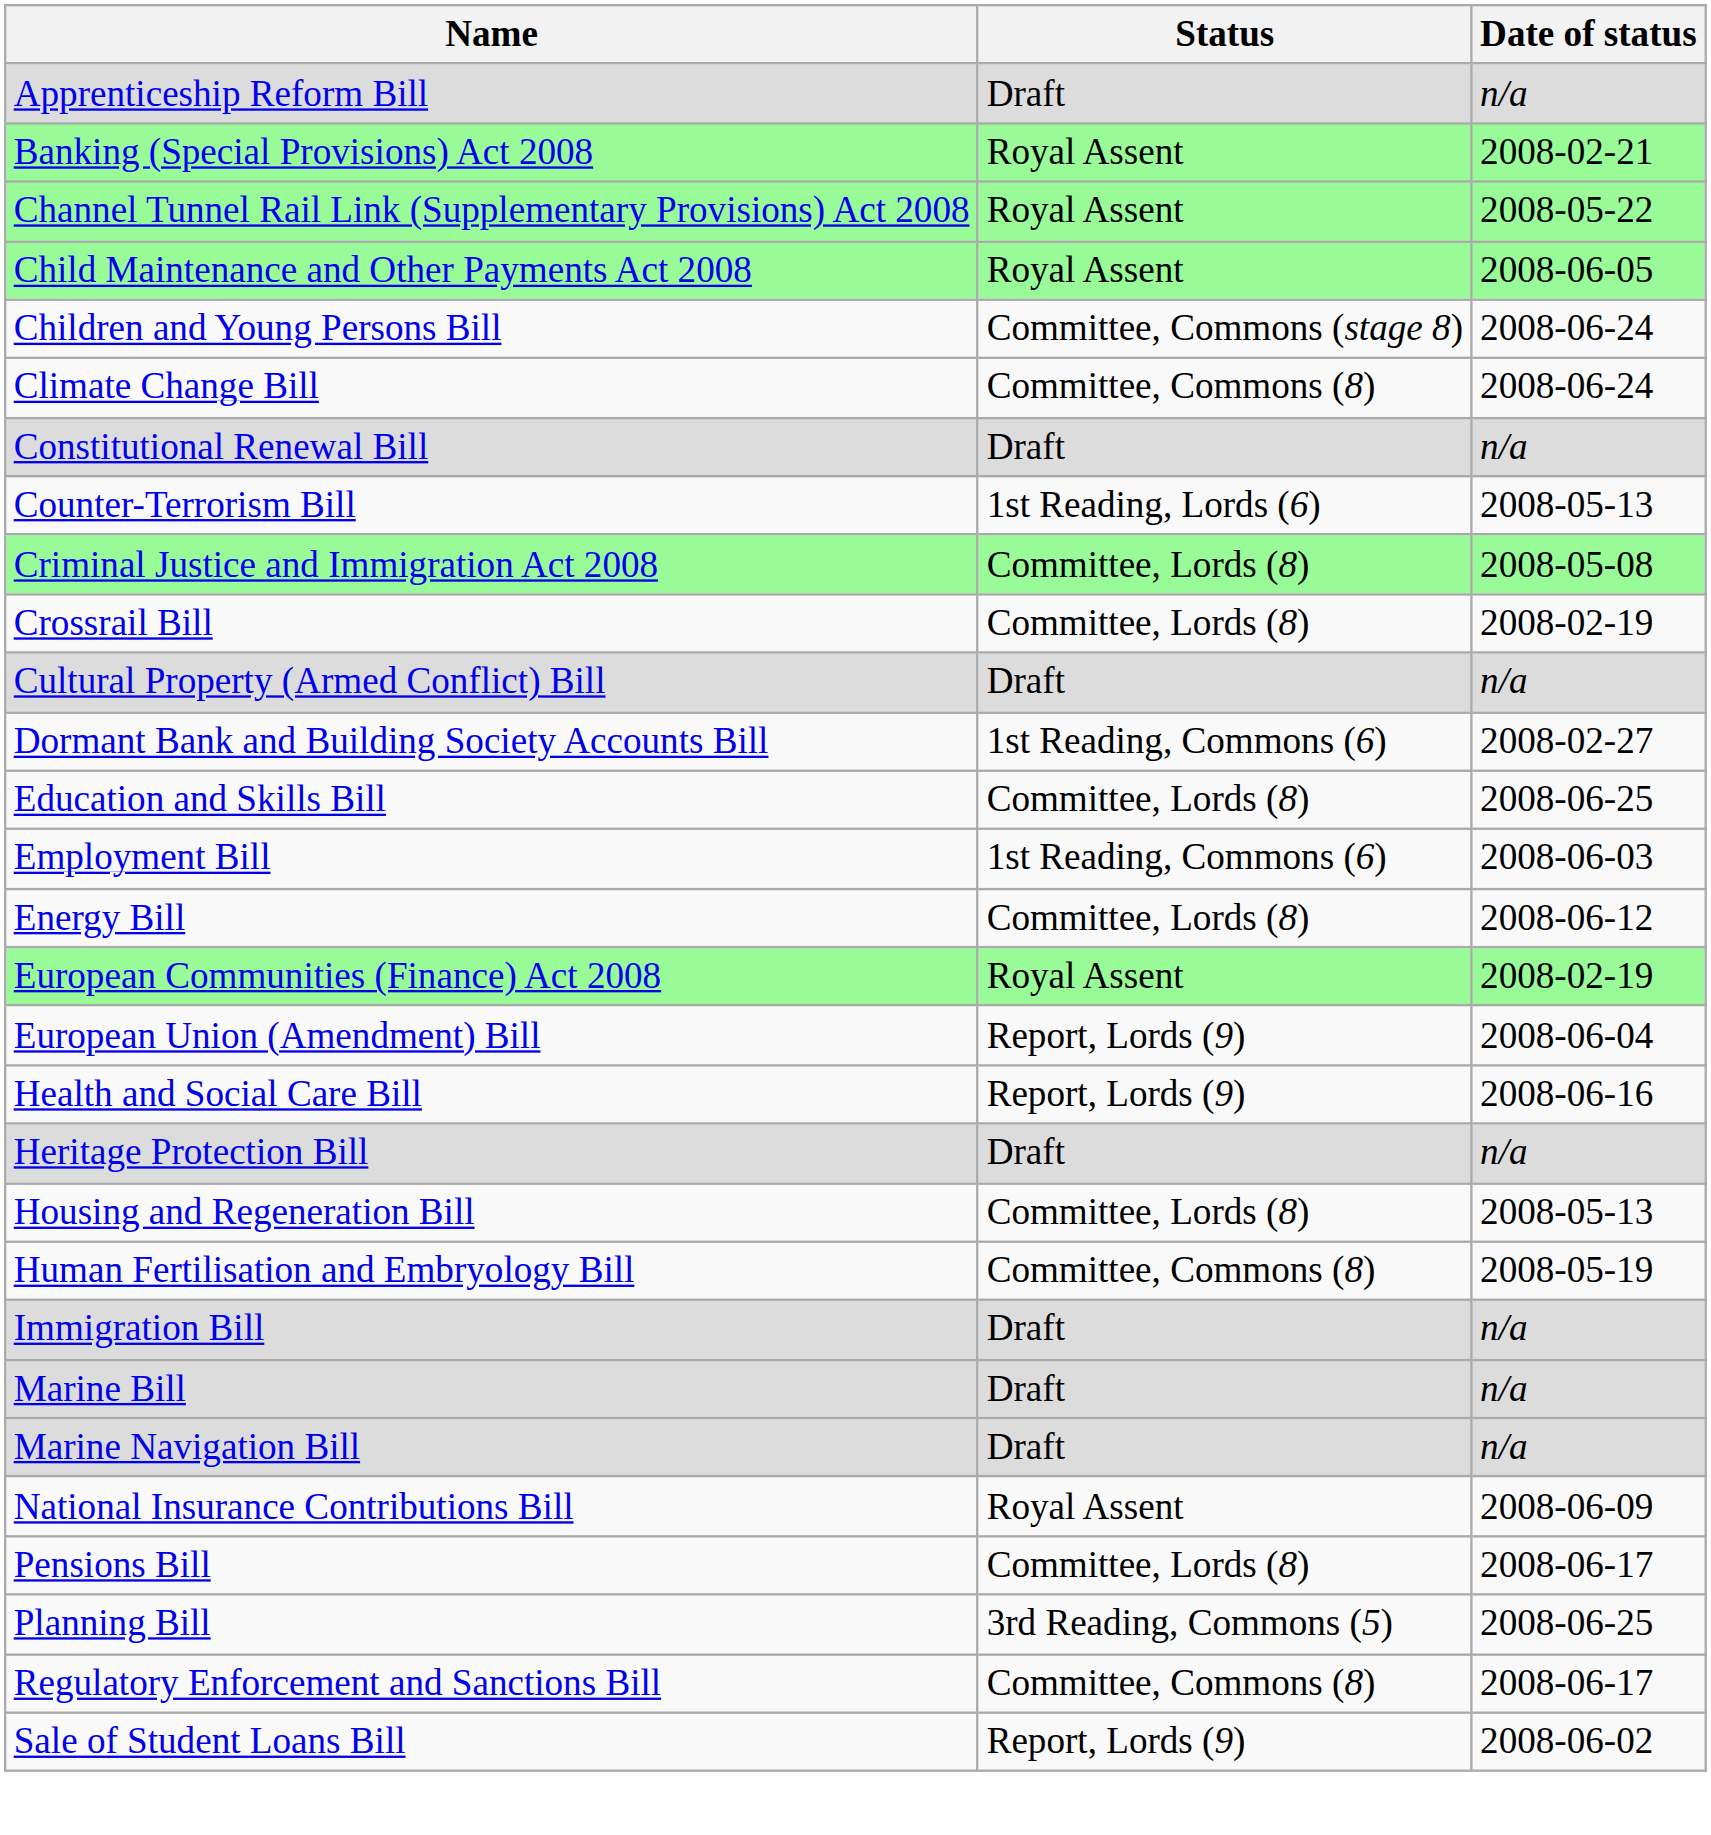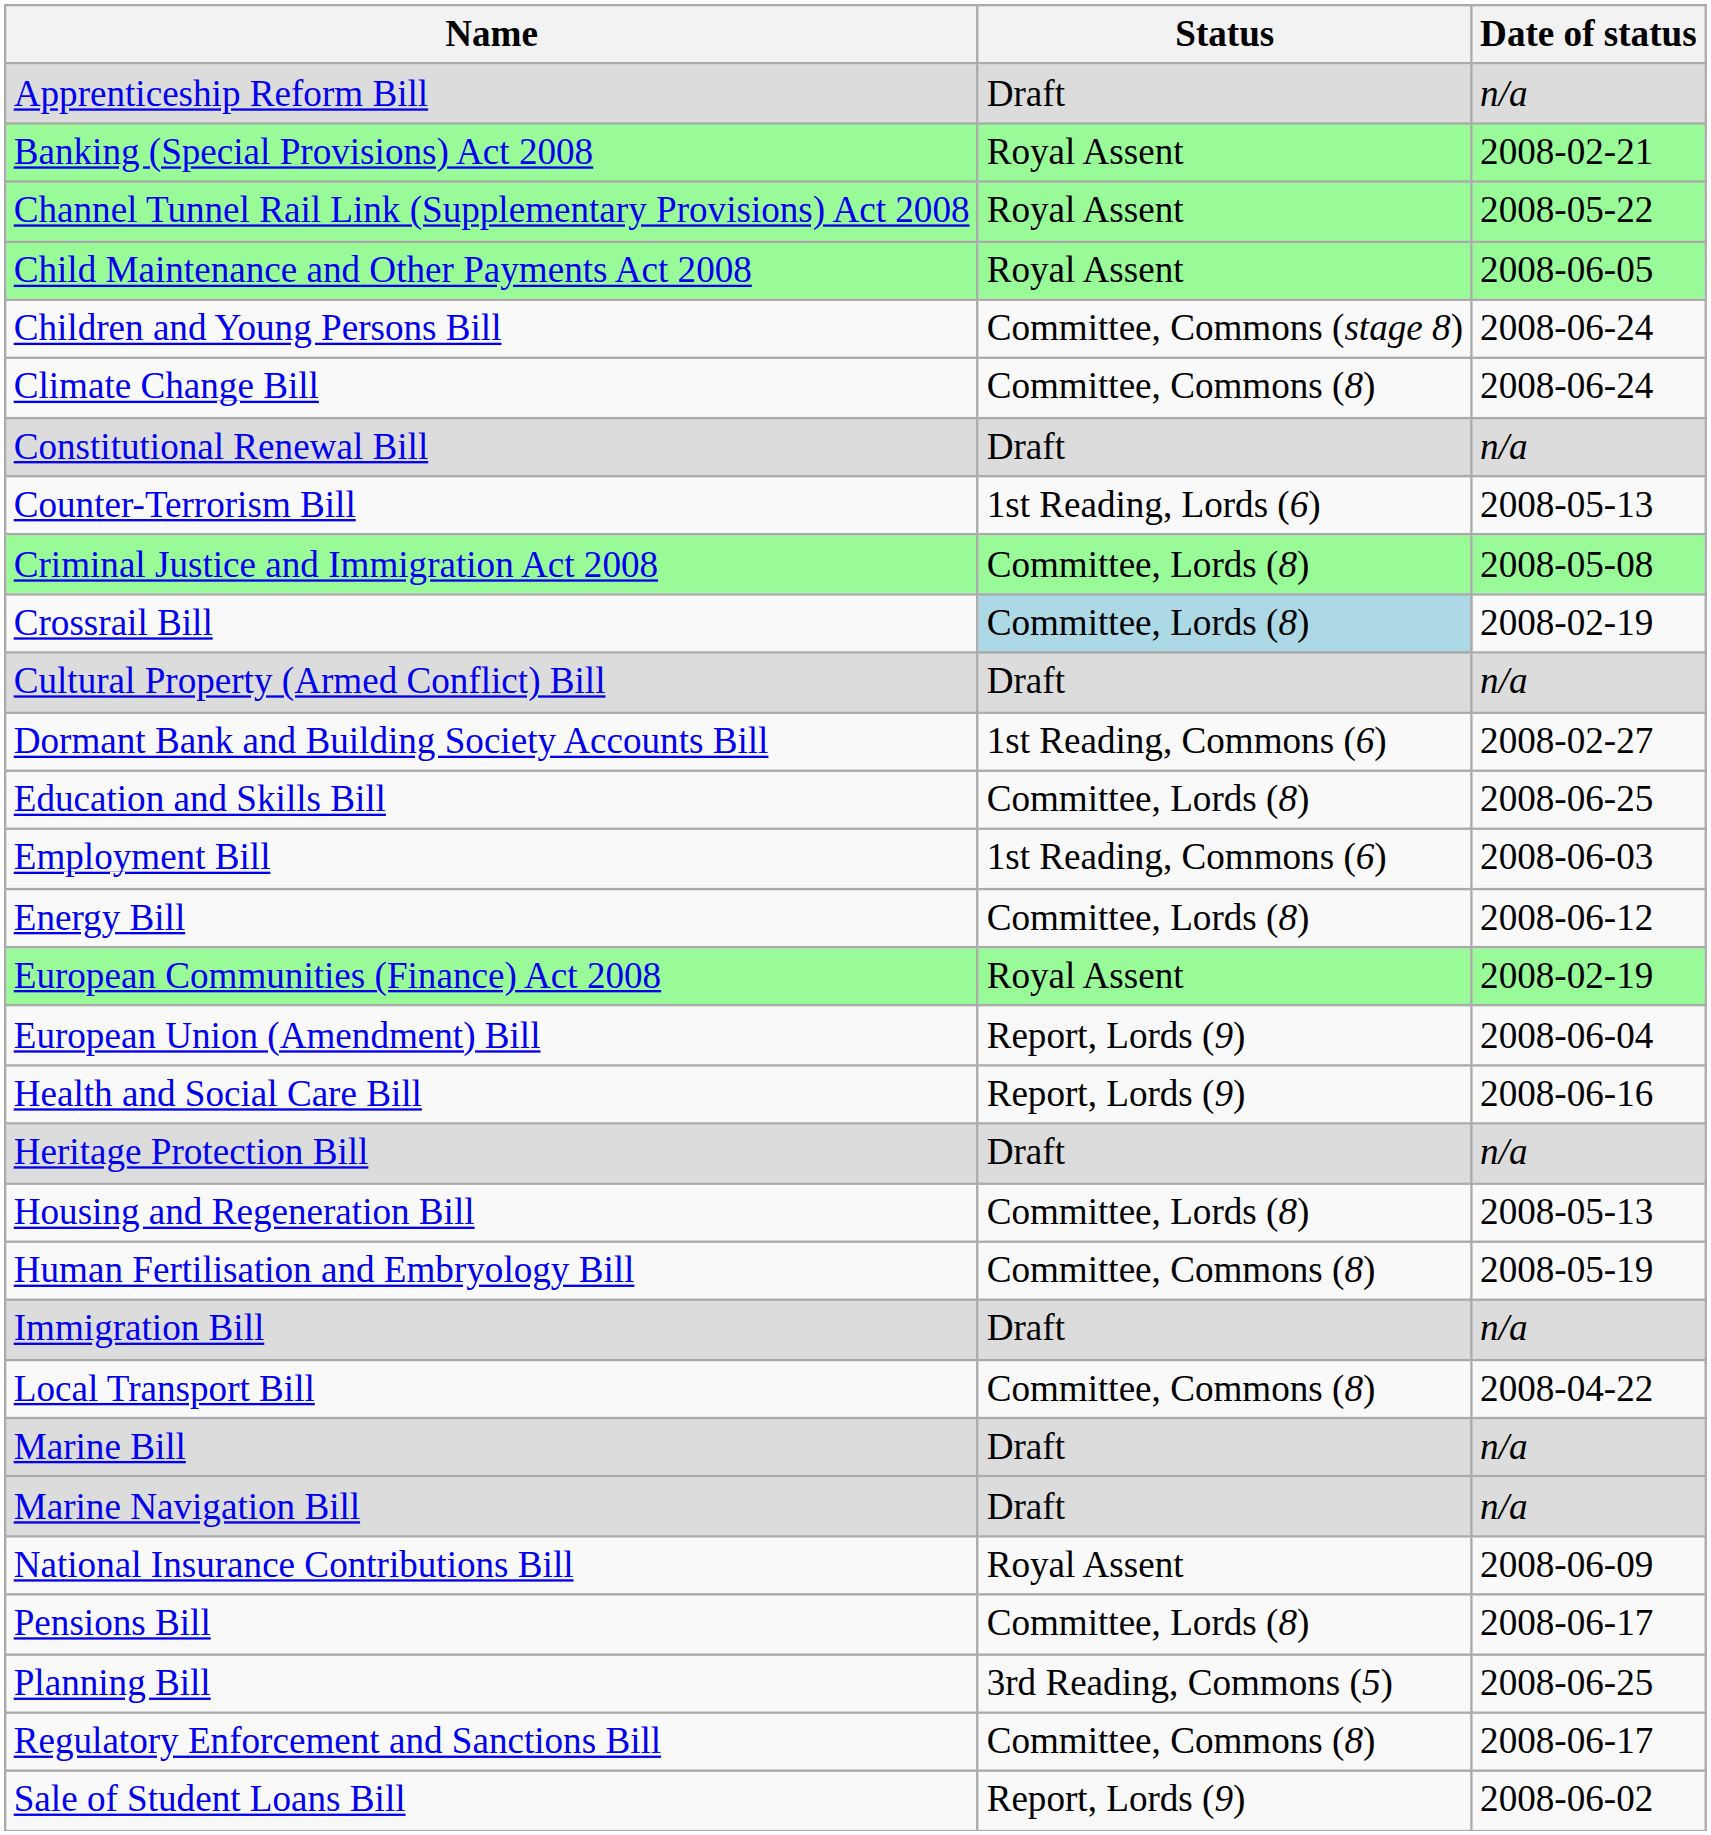 <table class=wikitable>
 <tr>
 <th>Name</th>
 <th>Status</th>
 <th>Date of status</th>
 </tr>
 <tr style="background:Gainsboro;">
 <td><a href='#'>Apprenticeship Reform Bill</a></td>
 <td>Draft</td>
 <td><em>n/a</em></td>
 </tr>
 <tr style="background:PaleGreen;">
 <td><a href='#'>Banking (Special Provisions) Act 2008</a></td>
 <td>Royal Assent</td>
 <td>2008-02-21</td>
 </tr>
 <tr style="background:PaleGreen;">
 <td><a href='#'>Channel Tunnel Rail Link (Supplementary Provisions) Act 2008</a></td>
 <td>Royal Assent</td>
 <td>2008-05-22</td>
 </tr>
 <tr style="background:PaleGreen;">
 <td><a href='#'>Child Maintenance and Other Payments Act 2008</a></td>
 <td>Royal Assent</td>
 <td>2008-06-05</td>
 </tr>
 <tr>
 <td><a href='#'>Children and Young Persons Bill</a></td>
 <td>Committee, Commons (<em>stage 8</em>)</td>
 <td>2008-06-24</td>
 </tr>
 <tr>
 <td><a href='#'>Climate Change Bill</a></td>
 <td>Committee, Commons (<em>8</em>)</td>
 <td>2008-06-24</td>
 </tr>
 <tr style="background:Gainsboro;">
 <td><a href='#'>Constitutional Renewal Bill</a></td>
 <td>Draft</td>
 <td><em>n/a</em></td>
 </tr>
 <tr>
 <td><a href='#'>Counter-Terrorism Bill</a></td>
 <td>1st Reading, Lords (<em>6</em>)</td>
 <td>2008-05-13</td>
 </tr>
 <tr style="background:PaleGreen;">
 <td><a href='#'>Criminal Justice and Immigration Act 2008</a></td>
 <td>Committee, Lords (<em>8</em>)</td>
 <td>2008-05-08</td>
 </tr>
 <tr>
 <td><a href='#'>Crossrail Bill</a></td>
-<td>Committee, Lords (<em>8</em>)</td>
+<td style="background: lightblue;">Committee, Lords (<em>8</em>)</td>
 <td>2008-02-19</td>
 </tr>
 <tr style="background:Gainsboro;">
 <td><a href='#'>Cultural Property (Armed Conflict) Bill</a></td>
 <td>Draft</td>
 <td><em>n/a</em></td>
 </tr>
 <tr>
 <td><a href='#'>Dormant Bank and Building Society Accounts Bill</a></td>
 <td>1st Reading, Commons (<em>6</em>)</td>
 <td>2008-02-27</td>
 </tr>
 <tr>
 <td><a href='#'>Education and Skills Bill</a></td>
 <td>Committee, Lords (<em>8</em>)</td>
 <td>2008-06-25</td>
 </tr>
 <tr>
 <td><a href='#'>Employment Bill</a></td>
 <td>1st Reading, Commons (<em>6</em>)</td>
 <td>2008-06-03</td>
 </tr>
 <tr>
 <td><a href='#'>Energy Bill</a></td>
 <td>Committee, Lords (<em>8</em>)</td>
 <td>2008-06-12</td>
 </tr>
 <tr style="background:PaleGreen;">
 <td><a href='#'>European Communities (Finance) Act 2008</a></td>
 <td>Royal Assent</td>
 <td>2008-02-19</td>
 </tr>
 <tr>
 <td><a href='#'>European Union (Amendment) Bill</a></td>
 <td>Report, Lords (<em>9</em>)</td>
 <td>2008-06-04</td>
 </tr>
 <tr>
 <td><a href='#'>Health and Social Care Bill</a></td>
 <td>Report, Lords (<em>9</em>)</td>
 <td>2008-06-16</td>
 </tr>
 <tr style="background:Gainsboro;">
 <td><a href='#'>Heritage Protection Bill</a></td>
 <td>Draft</td>
 <td><em>n/a</em></td>
 </tr>
 <tr>
 <td><a href='#'>Housing and Regeneration Bill</a></td>
 <td>Committee, Lords (<em>8</em>)</td>
 <td>2008-05-13</td>
 </tr>
 <tr>
 <td><a href='#'>Human Fertilisation and Embryology Bill</a></td>
 <td>Committee, Commons (<em>8</em>)</td>
 <td>2008-05-19</td>
 </tr>
 <tr style="background:Gainsboro;">
 <td><a href='#'>Immigration Bill</a></td>
 <td>Draft</td>
 <td><em>n/a</em></td>
 </tr>
+<tr>
+<td><a href='#'>Local Transport Bill</a></td>
+<td>Committee, Commons (<em>8</em>)</td>
+<td>2008-04-22</td>
+</tr>
 <tr style="background:Gainsboro;">
 <td><a href='#'>Marine Bill</a></td>
 <td>Draft</td>
 <td><em>n/a</em></td>
 </tr>
 <tr style="background:Gainsboro;">
 <td><a href='#'>Marine Navigation Bill</a></td>
 <td>Draft</td>
 <td><em>n/a</em></td>
 </tr>
 <tr>
 <td><a href='#'>National Insurance Contributions Bill</a></td>
 <td>Royal Assent</td>
 <td>2008-06-09</td>
 </tr>
 <tr>
 <td><a href='#'>Pensions Bill</a></td>
 <td>Committee, Lords (<em>8</em>)</td>
 <td>2008-06-17</td>
 </tr>
 <tr>
 <td><a href='#'>Planning Bill</a></td>
 <td>3rd Reading, Commons (<em>5</em>)</td>
 <td>2008-06-25</td>
 </tr>
 <tr>
 <td><a href='#'>Regulatory Enforcement and Sanctions Bill</a></td>
 <td>Committee, Commons (<em>8</em>)</td>
 <td>2008-06-17</td>
 </tr>
 <tr>
 <td><a href='#'>Sale of Student Loans Bill</a></td>
 <td>Report, Lords (<em>9</em>)</td>
 <td>2008-06-02</td>
 </tr>
 </table>
